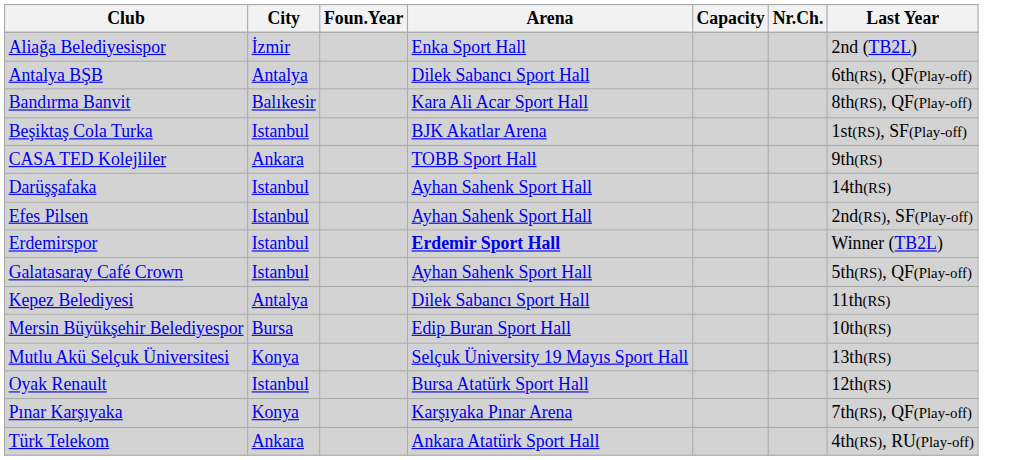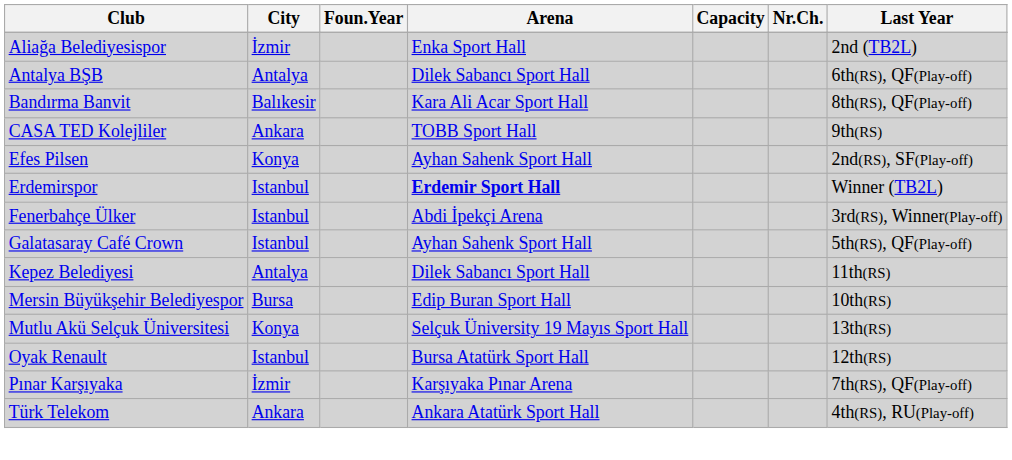 <table class="wikitable sortable">
 <tr>
 <th scope="col">Club</th>
 <th scope="col">City</th>
 <th scope="col">Foun.Year</th>
 <th scope="col">Arena</th>
 <th scope="col">Capacity</th>
 <th scope="col">Nr.Ch.</th>
 <th scope="col">Last Year</th>
 </tr>
 <tr>
 </tr>
 <tr bgcolor=d3d3d3>
 <td><a href='#'>Aliağa Belediyesispor</a></td>
 <td><a href='#'>İzmir</a></td>
 <td></td>
 <td><a href='#'>Enka Sport Hall</a></td>
 <td></td>
 <td></td>
 <td>2nd (<a href='#'>TB2L</a>)</td>
 </tr>
 <tr bgcolor=d3d3d3>
 <td><a href='#'>Antalya BŞB</a></td>
 <td><a href='#'>Antalya</a></td>
 <td></td>
 <td><a href='#'>Dilek Sabancı Sport Hall</a></td>
 <td></td>
 <td></td>
 <td>6th<small>(RS)</small>, QF<small>(Play-off)</small></td>
 </tr>
 <tr bgcolor=d3d3d3>
 <td><a href='#'>Bandırma Banvit</a></td>
 <td><a href='#'>Balıkesir</a></td>
 <td></td>
 <td><a href='#'>Kara Ali Acar Sport Hall</a></td>
 <td></td>
 <td></td>
 <td>8th<small>(RS)</small>, QF<small>(Play-off)</small></td>
 </tr>
 <tr bgcolor=d3d3d3>
-<td><a href='#'>Beşiktaş Cola Turka</a></td>
-<td><a href='#'>Istanbul</a></td>
-<td></td>
-<td><a href='#'>BJK Akatlar Arena</a></td>
-<td></td>
-<td></td>
-<td>1st<small>(RS)</small>, SF<small>(Play-off)</small></td>
-</tr>
-<tr bgcolor=d3d3d3>
 <td><a href='#'>CASA TED Kolejliler</a></td>
 <td><a href='#'>Ankara</a></td>
 <td></td>
 <td><a href='#'>TOBB Sport Hall</a></td>
 <td></td>
 <td></td>
 <td>9th<small>(RS)</small></td>
 </tr>
 <tr bgcolor=d3d3d3>
-<td><a href='#'>Darüşşafaka</a></td>
-<td><a href='#'>Istanbul</a></td>
-<td></td>
-<td><a href='#'>Ayhan Sahenk Sport Hall</a></td>
-<td></td>
-<td></td>
-<td>14th<small>(RS)</small></td>
-</tr>
-<tr bgcolor=d3d3d3>
 <td><a href='#'>Efes Pilsen</a></td>
-<td><a href='#'>Istanbul</a></td>
+<td><a href='#'>Konya</a></td>
 <td></td>
 <td><a href='#'>Ayhan Sahenk Sport Hall</a></td>
 <td></td>
 <td></td>
 <td>2nd<small>(RS)</small>, SF<small>(Play-off)</small></td>
 </tr>
 <tr bgcolor=d3d3d3>
 <td><a href='#'>Erdemirspor</a></td>
 <td><a href='#'>Istanbul</a></td>
 <td></td>
 <td><strong><a href='#'>Erdemir Sport Hall</a></strong></td>
 <td></td>
 <td></td>
 <td>Winner (<a href='#'>TB2L</a>)</td>
+</tr>
+<tr bgcolor=d3d3d3>
+<td><a href='#'>Fenerbahçe Ülker</a></td>
+<td><a href='#'>Istanbul</a></td>
+<td></td>
+<td><a href='#'>Abdi İpekçi Arena</a></td>
+<td></td>
+<td></td>
+<td>3rd<small>(RS)</small>, Winner<small>(Play-off)</small></td>
 </tr>
 <tr bgcolor=d3d3d3>
 <td><a href='#'>Galatasaray Café Crown</a></td>
 <td><a href='#'>Istanbul</a></td>
 <td></td>
 <td><a href='#'>Ayhan Sahenk Sport Hall</a></td>
 <td></td>
 <td></td>
 <td>5th<small>(RS)</small>, QF<small>(Play-off)</small></td>
 </tr>
 <tr bgcolor=d3d3d3>
 <td><a href='#'>Kepez Belediyesi</a></td>
 <td><a href='#'>Antalya</a></td>
 <td></td>
 <td><a href='#'>Dilek Sabancı Sport Hall</a></td>
 <td></td>
 <td></td>
 <td>11th<small>(RS)</small></td>
 </tr>
 <tr bgcolor=d3d3d3>
 <td><a href='#'>Mersin Büyükşehir Belediyespor</a></td>
 <td><a href='#'>Bursa</a></td>
 <td></td>
 <td><a href='#'>Edip Buran Sport Hall</a></td>
 <td></td>
 <td></td>
 <td>10th<small>(RS)</small></td>
 </tr>
 <tr bgcolor=d3d3d3>
 <td><a href='#'>Mutlu Akü Selçuk Üniversitesi</a></td>
 <td><a href='#'>Konya</a></td>
 <td></td>
 <td><a href='#'>Selçuk Üniversity 19 Mayıs Sport Hall</a></td>
 <td></td>
 <td></td>
 <td>13th<small>(RS)</small></td>
 </tr>
 <tr bgcolor=d3d3d3>
 <td><a href='#'>Oyak Renault</a></td>
 <td><a href='#'>Istanbul</a></td>
 <td></td>
 <td><a href='#'>Bursa Atatürk Sport Hall</a></td>
 <td></td>
 <td></td>
 <td>12th<small>(RS)</small></td>
 </tr>
 <tr bgcolor=d3d3d3>
 <td><a href='#'>Pınar Karşıyaka</a></td>
-<td><a href='#'>Konya</a></td>
+<td><a href='#'>İzmir</a></td>
 <td></td>
 <td><a href='#'>Karşıyaka Pınar Arena</a></td>
 <td></td>
 <td></td>
 <td>7th<small>(RS)</small>, QF<small>(Play-off)</small></td>
 </tr>
 <tr bgcolor=d3d3d3>
 <td><a href='#'>Türk Telekom</a></td>
 <td><a href='#'>Ankara</a></td>
 <td></td>
 <td><a href='#'>Ankara Atatürk Sport Hall</a></td>
 <td></td>
 <td></td>
 <td>4th<small>(RS)</small>, RU<small>(Play-off)</small></td>
 </tr>
 </table>
